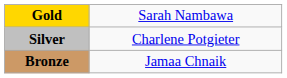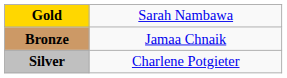 <table class="wikitable" style=" text-align:center; " width="35%">
 <tr>
 <td bgcolor="gold"><strong>Gold</strong></td>
 <td><a href='#'>Sarah Nambawa</a><br>  <small><em></em></small></td>
 </tr>
 <tr>
+<td bgcolor="CC9966"><strong>Bronze</strong></td>
+<td><a href='#'>Jamaa Chnaik</a><br>  <small><em></em></small></td>
+</tr>
+<tr>
 <td bgcolor="silver"><strong>Silver</strong></td>
 <td><a href='#'>Charlene Potgieter</a><br>  <small><em></em></small></td>
 </tr>
-<tr>
-<td bgcolor="CC9966"><strong>Bronze</strong></td>
-<td><a href='#'>Jamaa Chnaik</a><br>  <small><em></em></small></td>
-</tr>
 </table>
